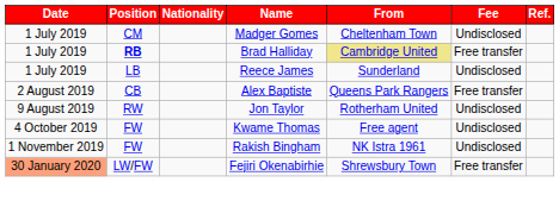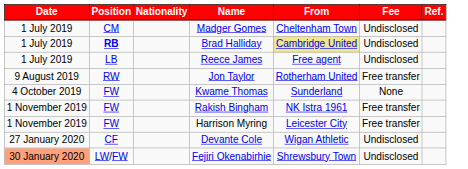 <table class="wikitable" style="text-align:center;">
 <tr>
 <th style="background:red;border:1px solid black;color:white;">Date</th>
 <th style="background:red;border:1px solid black;color:white;">Position</th>
 <th style="background:red;border:1px solid black;color:white;">Nationality</th>
 <th style="background:red;border:1px solid black;color:white;">Name</th>
 <th style="background:red;border:1px solid black;color:white;">From</th>
 <th style="background:red;border:1px solid black;color:white;">Fee</th>
 <th style="background:red;border:1px solid black;color:white;">Ref.</th>
 </tr>
 <tr>
 <td>1 July 2019</td>
 <td><a href='#'>CM</a></td>
 <td></td>
 <td><a href='#'>Madger Gomes</a></td>
 <td> <a href='#'>Cheltenham Town</a></td>
 <td>Undisclosed</td>
 <td></td>
 </tr>
 <tr>
 <td>1 July 2019</td>
 <td><strong><a href='#'>RB</a></strong></td>
 <td></td>
 <td><a href='#'>Brad Halliday</a></td>
 <td style="background: khaki;"> <a href='#'>Cambridge United</a></td>
-<td>Free transfer</td>
+<td>Undisclosed</td>
 <td></td>
 </tr>
 <tr>
 <td>1 July 2019</td>
 <td><a href='#'>LB</a></td>
 <td></td>
 <td><a href='#'>Reece James</a></td>
-<td> <a href='#'>Sunderland</a></td>
+<td><a href='#'>Free agent</a></td>
 <td>Undisclosed</td>
-<td></td>
-</tr>
-<tr>
-<td>2 August 2019</td>
-<td><a href='#'>CB</a></td>
-<td></td>
-<td><a href='#'>Alex Baptiste</a></td>
-<td> <a href='#'>Queens Park Rangers</a></td>
-<td>Free transfer</td>
 <td></td>
 </tr>
 <tr>
 <td>9 August 2019</td>
 <td><a href='#'>RW</a></td>
 <td></td>
 <td><a href='#'>Jon Taylor</a></td>
 <td> <a href='#'>Rotherham United</a></td>
-<td>Undisclosed</td>
+<td>Free transfer</td>
 <td></td>
 </tr>
 <tr>
 <td>4 October 2019</td>
 <td><a href='#'>FW</a></td>
 <td></td>
 <td><a href='#'>Kwame Thomas</a></td>
-<td><a href='#'>Free agent</a></td>
-<td>Undisclosed</td>
+<td> <a href='#'>Sunderland</a></td>
+<td>None</td>
 <td></td>
 </tr>
 <tr>
 <td>1 November 2019</td>
 <td><a href='#'>FW</a></td>
 <td></td>
 <td><a href='#'>Rakish Bingham</a></td>
 <td> <a href='#'>NK Istra 1961</a></td>
+<td>Free transfer</td>
+<td></td>
+</tr>
+<tr>
+<td>1 November 2019</td>
+<td><a href='#'>FW</a></td>
+<td></td>
+<td>Harrison Myring</td>
+<td> <a href='#'>Leicester City</a></td>
+<td>Free transfer</td>
+<td></td>
+</tr>
+<tr>
+<td>27 January 2020</td>
+<td><a href='#'>CF</a></td>
+<td></td>
+<td><a href='#'>Devante Cole</a></td>
+<td> <a href='#'>Wigan Athletic</a></td>
 <td>Undisclosed</td>
 <td></td>
 </tr>
 <tr>
 <td style="background: lightsalmon;">30 January 2020</td>
 <td><a href='#'>LW</a>/<a href='#'>FW</a></td>
 <td></td>
 <td><a href='#'>Fejiri Okenabirhie</a></td>
 <td> <a href='#'>Shrewsbury Town</a></td>
-<td>Free transfer</td>
+<td>Undisclosed</td>
 <td></td>
 </tr>
 </table>
